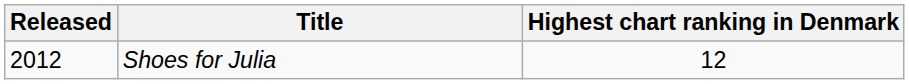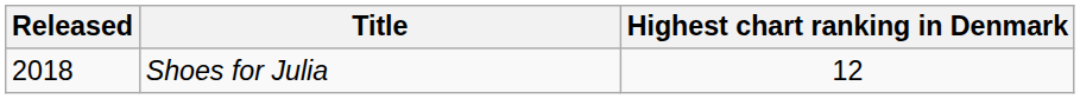 <table class="wikitable plainrowheaders" border="1" style="text-align:left;">
 <tr>
 <th scope="col">Released</th>
 <th scope="col" style="width:17em;">Title</th>
 <th colspan="1" scope="col">Highest chart ranking in Denmark</th>
 </tr>
 <tr>
-<td>2012</td>
+<td>2018</td>
 <td><em>Shoes for Julia</em></td>
 <td style="text-align:center;">12</td>
 </tr>
 </table>
